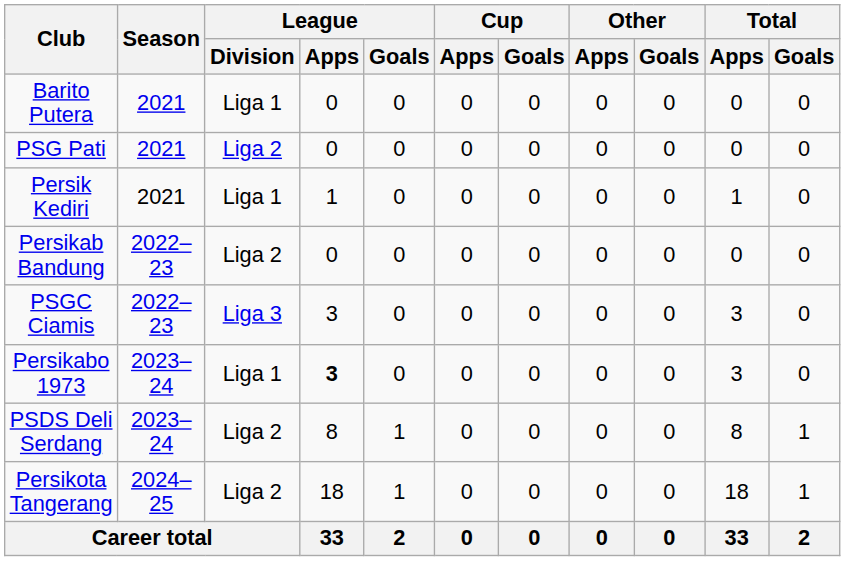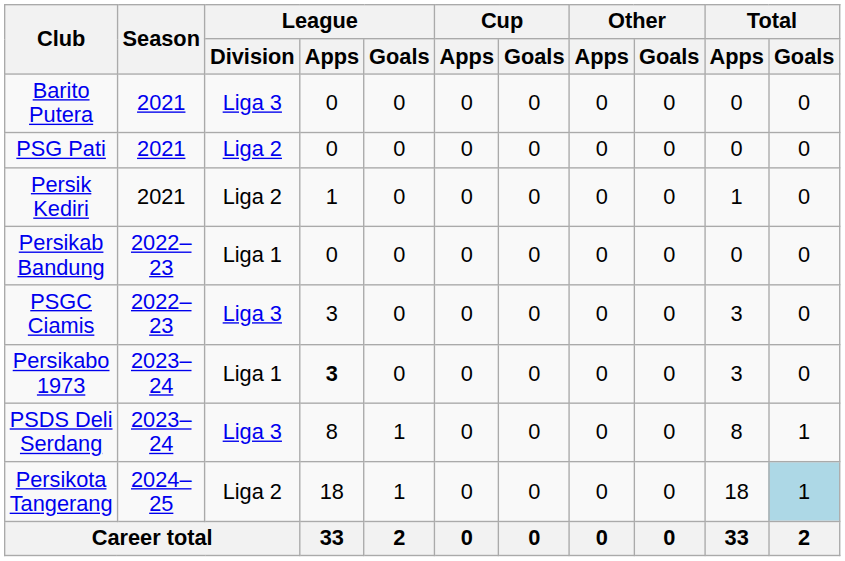 <table class="wikitable" style="text-align: center">
 <tr>
 <th rowspan="2">Club</th>
 <th rowspan="2">Season</th>
 <th colspan="3">League</th>
 <th colspan="2">Cup</th>
 <th colspan="2">Other</th>
 <th colspan="2">Total</th>
 </tr>
 <tr>
 <th>Division</th>
 <th>Apps</th>
 <th>Goals</th>
 <th>Apps</th>
 <th>Goals</th>
 <th>Apps</th>
 <th>Goals</th>
 <th>Apps</th>
 <th>Goals</th>
 </tr>
 <tr>
 <td rowspan="1"><a href='#'>Barito Putera</a></td>
 <td><a href='#'>2021</a></td>
-<td rowspan="1" valign="center">Liga 1</td>
+<td rowspan="1"><a href='#'>Liga 3</a></td>
 <td>0</td>
 <td>0</td>
 <td>0</td>
 <td>0</td>
 <td>0</td>
 <td>0</td>
 <td>0</td>
 <td>0</td>
 </tr>
 <tr>
 <td rowspan="1"><a href='#'>PSG Pati</a></td>
 <td><a href='#'>2021</a></td>
 <td rowspan="1" valign="center"><a href='#'>Liga 2</a></td>
 <td>0</td>
 <td>0</td>
 <td>0</td>
 <td>0</td>
 <td>0</td>
 <td>0</td>
 <td>0</td>
 <td>0</td>
 </tr>
 <tr>
 <td rowspan="1"><a href='#'>Persik Kediri</a></td>
 <td>2021</td>
-<td rowspan="1" valign="center">Liga 1</td>
+<td rowspan="1">Liga 2</td>
 <td>1</td>
 <td>0</td>
 <td>0</td>
 <td>0</td>
 <td>0</td>
 <td>0</td>
 <td>1</td>
 <td>0</td>
 </tr>
 <tr>
 <td rowspan="1"><a href='#'>Persikab Bandung</a></td>
 <td><a href='#'>2022–23</a></td>
-<td rowspan="1">Liga 2</td>
+<td rowspan="1" valign="center">Liga 1</td>
 <td>0</td>
 <td>0</td>
 <td>0</td>
 <td>0</td>
 <td>0</td>
 <td>0</td>
 <td>0</td>
 <td>0</td>
 </tr>
 <tr>
 <td rowspan="1"><a href='#'>PSGC Ciamis</a></td>
 <td><a href='#'>2022–23</a></td>
 <td rowspan="1"><a href='#'>Liga 3</a></td>
 <td>3</td>
 <td>0</td>
 <td>0</td>
 <td>0</td>
 <td>0</td>
 <td>0</td>
 <td>3</td>
 <td>0</td>
 </tr>
 <tr>
 <td rowspan="1"><a href='#'>Persikabo 1973</a></td>
 <td><a href='#'>2023–24</a></td>
 <td rowspan="1">Liga 1</td>
 <td><strong>3</strong></td>
 <td>0</td>
 <td>0</td>
 <td>0</td>
 <td>0</td>
 <td>0</td>
 <td>3</td>
 <td>0</td>
 </tr>
 <tr>
 <td rowspan="1"><a href='#'>PSDS Deli Serdang</a></td>
 <td><a href='#'>2023–24</a></td>
-<td rowspan="1">Liga 2</td>
+<td rowspan="1"><a href='#'>Liga 3</a></td>
 <td>8</td>
 <td>1</td>
 <td>0</td>
 <td>0</td>
 <td>0</td>
 <td>0</td>
 <td>8</td>
 <td>1</td>
 </tr>
 <tr>
 <td rowspan="1"><a href='#'>Persikota Tangerang</a></td>
 <td><a href='#'>2024–25</a></td>
 <td rowspan="1">Liga 2</td>
 <td>18</td>
 <td>1</td>
 <td>0</td>
 <td>0</td>
 <td>0</td>
 <td>0</td>
 <td>18</td>
-<td>1</td>
+<td style="background: lightblue;">1</td>
 </tr>
 <tr>
 <th colspan=3>Career total</th>
 <th>33</th>
 <th>2</th>
 <th>0</th>
 <th>0</th>
 <th>0</th>
 <th>0</th>
 <th>33</th>
 <th>2</th>
 </tr>
 </table>
